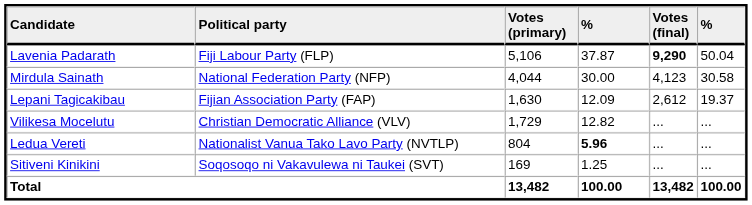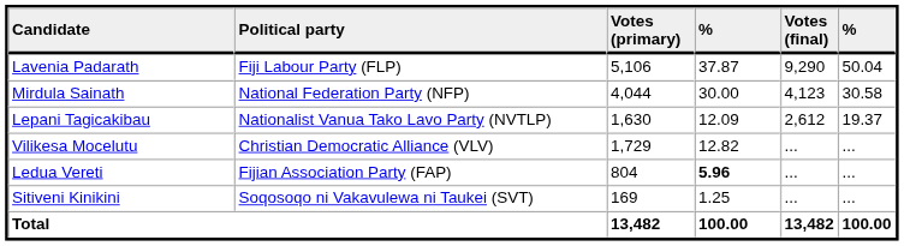 <table table width="70%" border="1" align="center" cellpadding=3 cellspacing=0 style="margin:5px; border:3px solid;">
 <tr>
 <td td width="27%" style="border-bottom:3px solid; background:#efefef;"><strong>Candidate</strong></td>
 <td td width="45%" style="border-bottom:3px solid; background:#efefef;"><strong>Political party</strong></td>
 <td td width="10%" style="border-bottom:3px solid; background:#efefef;"><strong>Votes<br>(primary)</strong></td>
 <td td width="10%" style="border-bottom:3px solid; background:#efefef;"><strong>%</strong></td>
 <td td width="4%" style="border-bottom:3px solid; background:#efefef;"><strong>Votes<br>(final)</strong></td>
 <td td width="4%" style="border-bottom:3px solid; background:#efefef;"><strong>%</strong></td>
 </tr>
 <tr>
 <td><a href='#'>Lavenia Padarath</a></td>
 <td><a href='#'>Fiji Labour Party</a> (FLP)</td>
 <td>5,106</td>
 <td>37.87</td>
-<td><strong>9,290</strong></td>
+<td>9,290</td>
 <td>50.04</td>
 </tr>
 <tr>
 <td><a href='#'>Mirdula Sainath</a></td>
 <td><a href='#'>National Federation Party</a> (NFP)</td>
 <td>4,044</td>
 <td>30.00</td>
 <td>4,123</td>
 <td>30.58</td>
 </tr>
 <tr>
 <td><a href='#'>Lepani Tagicakibau</a></td>
-<td><a href='#'>Fijian Association Party</a> (FAP)</td>
+<td><a href='#'>Nationalist Vanua Tako Lavo Party</a> (NVTLP)</td>
 <td>1,630</td>
 <td>12.09</td>
 <td>2,612</td>
 <td>19.37</td>
 </tr>
 <tr>
 <td><a href='#'>Vilikesa Mocelutu</a></td>
 <td><a href='#'>Christian Democratic Alliance</a> (VLV)</td>
 <td>1,729</td>
 <td>12.82</td>
 <td>...</td>
 <td>...</td>
 </tr>
 <tr>
 <td><a href='#'>Ledua Vereti</a></td>
-<td><a href='#'>Nationalist Vanua Tako Lavo Party</a> (NVTLP)</td>
+<td><a href='#'>Fijian Association Party</a> (FAP)</td>
 <td>804</td>
 <td><strong>5.96</strong></td>
 <td>...</td>
 <td>...</td>
 </tr>
 <tr>
 <td><a href='#'>Sitiveni Kinikini</a></td>
 <td><a href='#'>Soqosoqo ni Vakavulewa ni Taukei</a> (SVT)</td>
 <td>169</td>
 <td>1.25</td>
 <td>...</td>
 <td>...</td>
 </tr>
 <tr>
 <td colspan=2><strong>Total</strong></td>
 <td><strong>13,482</strong></td>
 <td><strong>100.00</strong></td>
 <td><strong>13,482</strong></td>
 <td><strong>100.00</strong></td>
 </tr>
 <tr>
 </tr>
 </table>
